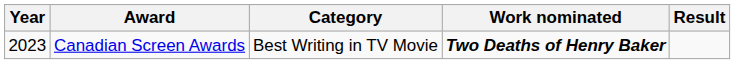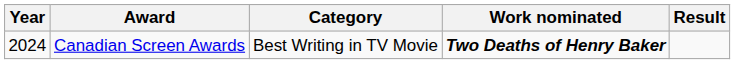 <table class="wikitable sortable">
 <tr>
 <th>Year</th>
 <th>Award</th>
 <th>Category</th>
 <th>Work nominated</th>
 <th>Result</th>
 </tr>
 <tr>
-<td>2023</td>
+<td>2024</td>
 <td><a href='#'>Canadian Screen Awards</a></td>
 <td>Best Writing in TV Movie</td>
 <td><strong><em>Two Deaths of Henry Baker</em></strong></td>
 <td></td>
 </tr>
 </table>
